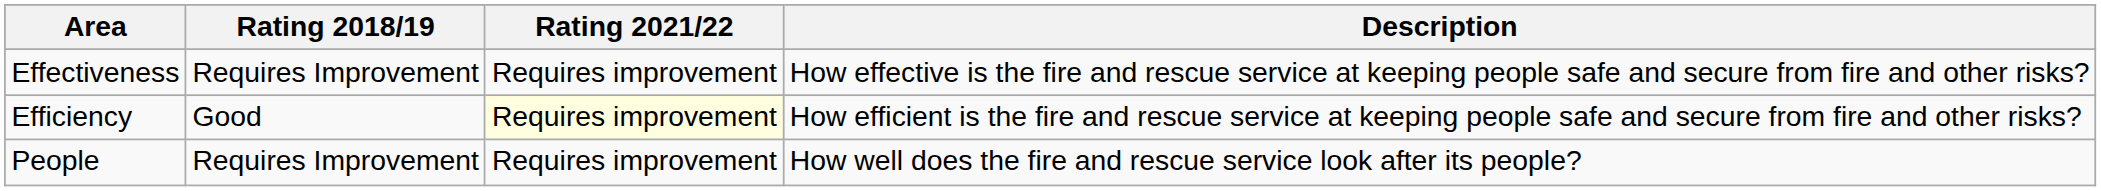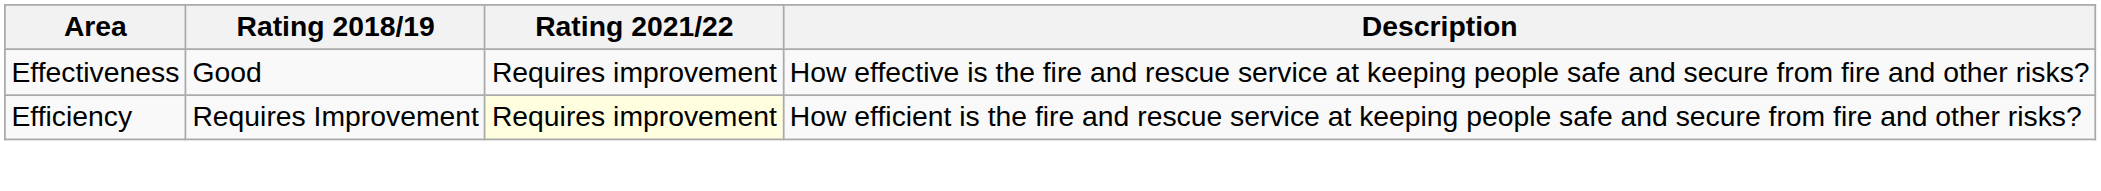 <table class="wikitable">
 <tr>
 <th>Area</th>
 <th>Rating 2018/19</th>
 <th>Rating 2021/22</th>
 <th>Description</th>
 </tr>
 <tr>
 <td>Effectiveness</td>
-<td>Requires Improvement</td>
+<td>Good</td>
 <td>Requires improvement</td>
 <td>How effective is the fire and rescue service at keeping people safe and secure from fire and other risks?</td>
 </tr>
 <tr>
 <td>Efficiency</td>
-<td>Good</td>
+<td>Requires Improvement</td>
 <td style="background: lightyellow;">Requires improvement</td>
 <td>How efficient is the fire and rescue service at keeping people safe and secure from fire and other risks?</td>
 </tr>
-<tr>
-<td>People</td>
-<td>Requires Improvement</td>
-<td>Requires improvement</td>
-<td>How well does the fire and rescue service look after its people?</td>
-</tr>
 </table>
